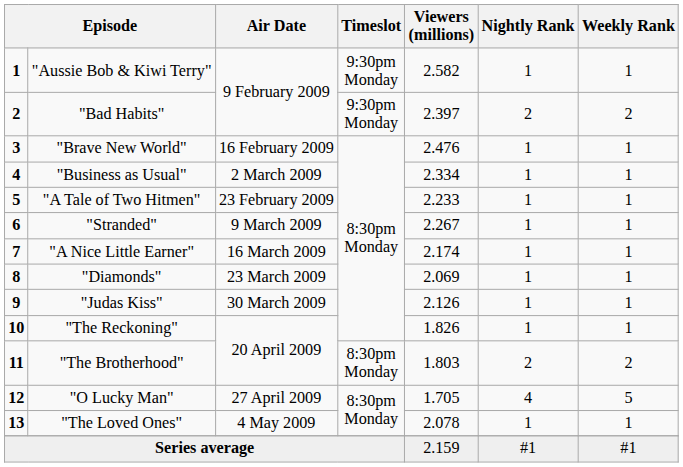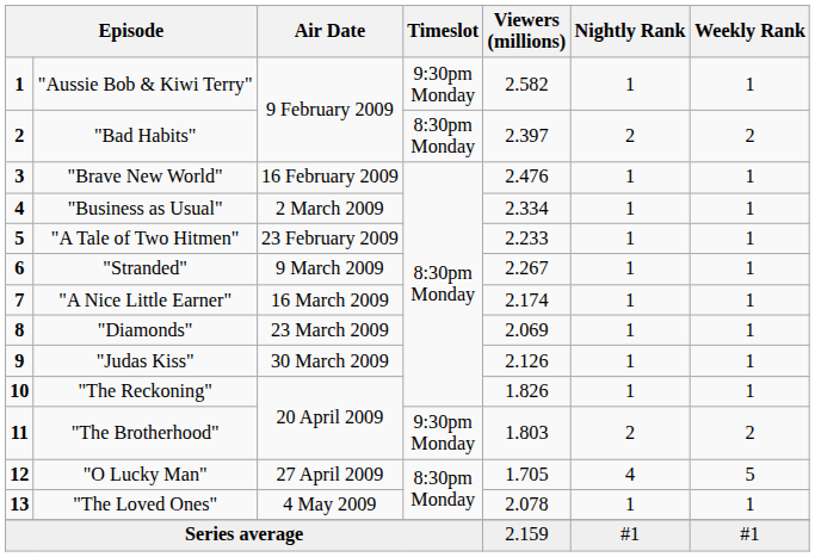 <table class="wikitable sortable">
 <tr>
 <th colspan="2">Episode</th>
 <th>Air Date</th>
 <th>Timeslot</th>
 <th>Viewers<br>(millions)</th>
 <th>Nightly Rank</th>
 <th>Weekly Rank</th>
 </tr>
 <tr>
 <td style="text-align:center"><strong>1</strong></td>
 <td style="text-align:center">"Aussie Bob & Kiwi Terry"</td>
 <td style="text-align:center" rowspan="2">9 February 2009</td>
 <td style="text-align:center" rowspan="1">9:30pm<br>Monday</td>
 <td style="text-align:center">2.582</td>
 <td style="text-align:center">1</td>
 <td style="text-align:center">1</td>
 </tr>
 <tr>
 <td style="text-align:center"><strong>2</strong></td>
 <td style="text-align:center">"Bad Habits"</td>
-<td style="text-align:center" rowspan="1">9:30pm<br>Monday</td>
+<td style="text-align:center" rowspan="1">8:30pm<br>Monday</td>
 <td style="text-align:center">2.397</td>
 <td style="text-align:center">2</td>
 <td style="text-align:center">2</td>
 </tr>
 <tr>
 <td style="text-align:center"><strong>3</strong></td>
 <td style="text-align:center">"Brave New World"</td>
 <td style="text-align:center">16 February 2009</td>
 <td style="text-align:center" rowspan="8">8:30pm<br>Monday</td>
 <td style="text-align:center">2.476</td>
 <td style="text-align:center">1</td>
 <td style="text-align:center">1</td>
 </tr>
 <tr>
 <td style="text-align:center"><strong>4</strong></td>
 <td style="text-align:center">"Business as Usual"</td>
 <td style="text-align:center">2 March 2009</td>
 <td style="text-align:center">2.334</td>
 <td style="text-align:center">1</td>
 <td style="text-align:center">1</td>
 </tr>
 <tr>
 <td style="text-align:center"><strong>5</strong></td>
 <td style="text-align:center">"A Tale of Two Hitmen"</td>
 <td style="text-align:center">23 February 2009</td>
 <td style="text-align:center">2.233</td>
 <td style="text-align:center">1</td>
 <td style="text-align:center">1</td>
 </tr>
 <tr>
 <td style="text-align:center"><strong>6</strong></td>
 <td style="text-align:center">"Stranded"</td>
 <td style="text-align:center">9 March 2009</td>
 <td style="text-align:center">2.267</td>
 <td style="text-align:center">1</td>
 <td style="text-align:center">1</td>
 </tr>
 <tr>
 <td style="text-align:center"><strong>7</strong></td>
 <td style="text-align:center">"A Nice Little Earner"</td>
 <td style="text-align:center">16 March 2009</td>
 <td style="text-align:center">2.174</td>
 <td style="text-align:center">1</td>
 <td style="text-align:center">1</td>
 </tr>
 <tr>
 <td style="text-align:center"><strong>8</strong></td>
 <td style="text-align:center">"Diamonds"</td>
 <td style="text-align:center">23 March 2009</td>
 <td style="text-align:center">2.069</td>
 <td style="text-align:center">1</td>
 <td style="text-align:center">1</td>
 </tr>
 <tr>
 <td style="text-align:center"><strong>9</strong></td>
 <td style="text-align:center">"Judas Kiss"</td>
 <td style="text-align:center">30 March 2009</td>
 <td style="text-align:center">2.126</td>
 <td style="text-align:center">1</td>
 <td style="text-align:center">1</td>
 </tr>
 <tr>
 <td style="text-align:center"><strong>10</strong></td>
 <td style="text-align:center">"The Reckoning"</td>
 <td style="text-align:center" rowspan="2">20 April 2009</td>
 <td style="text-align:center">1.826</td>
 <td style="text-align:center">1</td>
 <td style="text-align:center">1</td>
 </tr>
 <tr>
 <td style="text-align:center"><strong>11</strong></td>
 <td style="text-align:center">"The Brotherhood"</td>
-<td style="text-align:center" rowspan="1">8:30pm<br>Monday</td>
+<td style="text-align:center" rowspan="1">9:30pm<br>Monday</td>
 <td style="text-align:center">1.803</td>
 <td style="text-align:center">2</td>
 <td style="text-align:center">2</td>
 </tr>
 <tr>
 <td style="text-align:center"><strong>12</strong></td>
 <td style="text-align:center">"O Lucky Man"</td>
 <td style="text-align:center">27 April 2009</td>
 <td style="text-align:center" rowspan="2">8:30pm<br>Monday</td>
 <td style="text-align:center">1.705</td>
 <td style="text-align:center">4</td>
 <td style="text-align:center">5</td>
 </tr>
 <tr>
 <td style="text-align:center"><strong>13</strong></td>
 <td style="text-align:center">"The Loved Ones"</td>
 <td style="text-align:center">4 May 2009</td>
 <td style="text-align:center">2.078</td>
 <td style="text-align:center">1</td>
 <td style="text-align:center">1</td>
 </tr>
 <tr>
 </tr>
 <tr bgcolor=#efefef>
 <td colspan="4" style="text-align:center"><strong>Series average</strong></td>
 <td style="text-align:center">2.159</td>
 <td style="text-align:center">#1</td>
 <td style="text-align:center">#1</td>
 </tr>
 </table>
